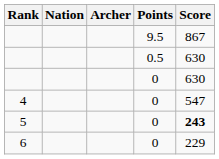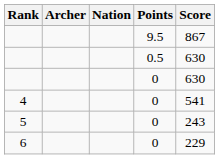 <table class=wikitable style="text-align:center">
 <tr>
 <th>Rank</th>
+<th>Archer</th>
 <th>Nation</th>
-<th>Archer</th>
 <th>Points</th>
 <th>Score</th>
 </tr>
 <tr>
 <td></td>
 <td align=left></td>
 <td align=left></td>
 <td>9.5</td>
 <td>867</td>
 </tr>
 <tr>
 <td></td>
 <td align=left></td>
 <td align=left></td>
 <td>0.5</td>
 <td>630</td>
 </tr>
 <tr>
 <td></td>
 <td align=left></td>
 <td align=left></td>
 <td>0</td>
 <td>630</td>
 </tr>
 <tr>
 <td>4</td>
 <td align=left></td>
 <td align=left></td>
 <td>0</td>
-<td>547</td>
+<td>541</td>
 </tr>
 <tr>
 <td>5</td>
 <td align=left></td>
 <td align=left></td>
 <td>0</td>
-<td><strong>243</strong></td>
+<td>243</td>
 </tr>
 <tr>
 <td>6</td>
 <td align=left></td>
 <td align=left></td>
 <td>0</td>
 <td>229</td>
 </tr>
 </table>
